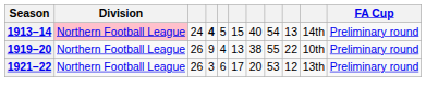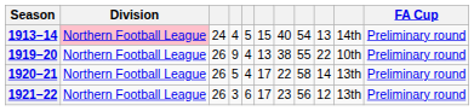 <table class="wikitable sortable plainrowheaders" style="text-align:center">
 <tr>
 <th scope=col>Season</th>
 <th scope=col>Division</th>
 <th scope=col></th>
 <th scope=col></th>
 <th scope=col></th>
 <th scope=col></th>
 <th scope=col></th>
 <th scope=col></th>
 <th scope=col></th>
 <th scope=col></th>
 <th scope=col><a href='#'>FA Cup</a></th>
 </tr>
 <tr>
 <th scope=row><a href='#'>1913–14</a></th>
 <td style="background: pink;"><a href='#'>Northern Football League</a></td>
 <td>24</td>
-<td><strong>4</strong></td>
+<td>4</td>
 <td>5</td>
 <td>15</td>
 <td>40</td>
 <td>54</td>
 <td>13</td>
 <td>14th</td>
 <td><a href='#'>Preliminary round</a></td>
 </tr>
 <tr>
 <th scope=row><a href='#'>1919–20</a></th>
 <td><a href='#'>Northern Football League</a></td>
 <td>26</td>
 <td>9</td>
 <td>4</td>
 <td>13</td>
 <td>38</td>
 <td>55</td>
 <td>22</td>
 <td>10th</td>
 <td><a href='#'>Preliminary round</a></td>
 </tr>
 <tr>
+<th scope=row><a href='#'>1920–21</a></th>
+<td><a href='#'>Northern Football League</a></td>
+<td>26</td>
+<td>5</td>
+<td>4</td>
+<td>17</td>
+<td>22</td>
+<td>58</td>
+<td>14</td>
+<td>13th</td>
+<td><a href='#'>Preliminary round</a></td>
+</tr>
+<tr>
 <th scope=row><a href='#'>1921–22</a></th>
 <td><a href='#'>Northern Football League</a></td>
 <td>26</td>
 <td>3</td>
 <td>6</td>
 <td>17</td>
-<td>20</td>
-<td>53</td>
+<td>23</td>
+<td>56</td>
 <td>12</td>
 <td>13th</td>
 <td><a href='#'>Preliminary round</a></td>
 </tr>
 </table>
